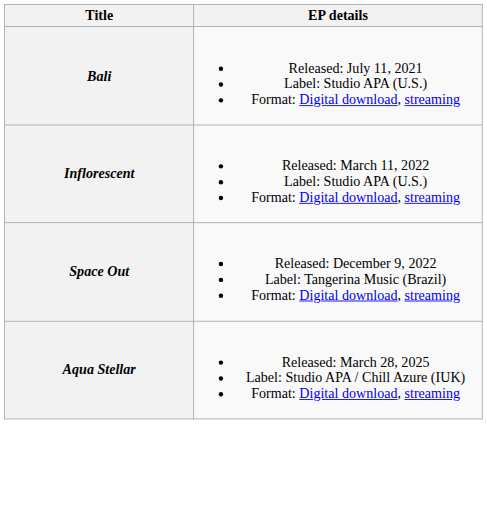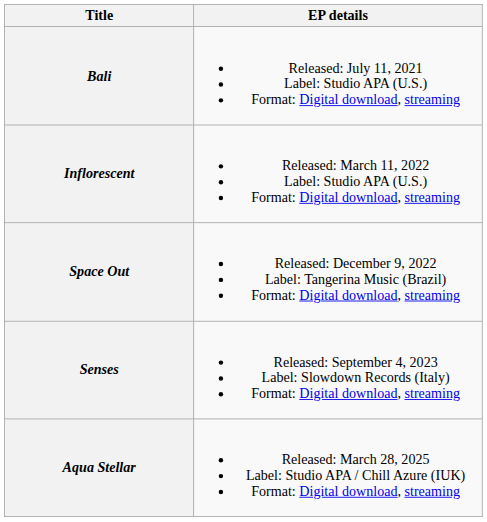 <table class="wikitable plainrowheaders" style="text-align:center;" border="1">
 <tr>
 <th scope="col" style="width:13em;">Title</th>
 <th scope="col" style="width:20em;">EP details</th>
 </tr>
 <tr>
 <th scope="row"><em>Bali</em> </th>
 <td><br><ul><li>Released: July 11, 2021</li><li>Label: Studio APA (U.S.)</li><li>Format: <a href='#'>Digital download</a>, <a href='#'>streaming</a></li></ul></td>
 </tr>
 <tr>
 <th scope="row"><em>Inflorescent</em> </th>
 <td><br><ul><li>Released: March 11, 2022</li><li>Label: Studio APA (U.S.)</li><li>Format: <a href='#'>Digital download</a>, <a href='#'>streaming</a></li></ul></td>
 </tr>
 <tr>
 <th scope="row"><em>Space Out</em> </th>
 <td><br><ul><li>Released: December 9, 2022</li><li>Label: Tangerina Music (Brazil)</li><li>Format: <a href='#'>Digital download</a>, <a href='#'>streaming</a></li></ul></td>
 </tr>
 <tr>
+<th scope="row"><em>Senses</em></th>
+<td><br><ul><li>Released: September 4, 2023</li><li>Label: Slowdown Records (Italy)</li><li>Format: <a href='#'>Digital download</a>, <a href='#'>streaming</a></li></ul></td>
+</tr>
+<tr>
 <th scope="row"><em>Aqua Stellar</em></th>
 <td><br><ul><li>Released: March 28, 2025</li><li>Label: Studio APA / Chill Azure (IUK)</li><li>Format: <a href='#'>Digital download</a>, <a href='#'>streaming</a></li></ul></td>
 </tr>
 </table>
